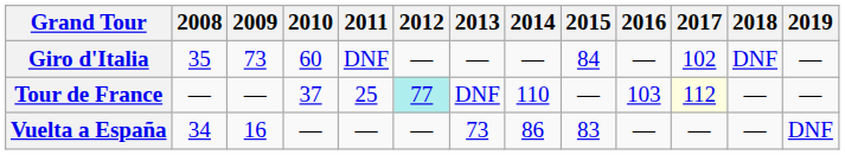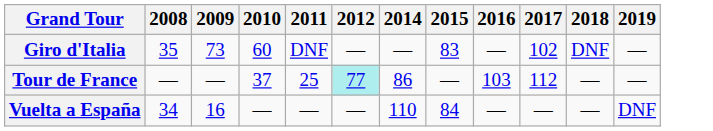 <table class="wikitable plainrowheaders">
 <tr>
 <th scope="col"><a href='#'>Grand Tour</a></th>
 <th scope="col">2008</th>
 <th scope="col">2009</th>
 <th scope="col">2010</th>
 <th scope="col">2011</th>
 <th scope="col">2012</th>
-<th scope="col">2013</th>
 <th scope="col">2014</th>
 <th scope="col">2015</th>
 <th scope="col">2016</th>
 <th scope="col">2017</th>
 <th scope="col">2018</th>
 <th scope="col">2019</th>
 </tr>
 <tr style="text-align:center;">
 <th scope="row"> <a href='#'>Giro d'Italia</a></th>
 <td><a href='#'>35</a></td>
 <td><a href='#'>73</a></td>
 <td><a href='#'>60</a></td>
 <td><a href='#'>DNF</a></td>
 <td>—</td>
 <td>—</td>
-<td>—</td>
-<td><a href='#'>84</a></td>
+<td><a href='#'>83</a></td>
 <td>—</td>
 <td><a href='#'>102</a></td>
 <td><a href='#'>DNF</a></td>
 <td>—</td>
 </tr>
 <tr style="text-align:center;">
 <th scope="row"> <a href='#'>Tour de France</a></th>
 <td>—</td>
 <td>—</td>
 <td><a href='#'>37</a></td>
 <td><a href='#'>25</a></td>
 <td style="background: paleturquoise;"><a href='#'>77</a></td>
-<td><a href='#'>DNF</a></td>
-<td><a href='#'>110</a></td>
+<td><a href='#'>86</a></td>
 <td>—</td>
 <td><a href='#'>103</a></td>
-<td style="background: lightyellow;"><a href='#'>112</a></td>
+<td><a href='#'>112</a></td>
 <td>—</td>
 <td>—</td>
 </tr>
 <tr style="text-align:center;">
 <th scope="row"> <a href='#'>Vuelta a España</a></th>
 <td><a href='#'>34</a></td>
 <td><a href='#'>16</a></td>
 <td>—</td>
 <td>—</td>
 <td>—</td>
-<td><a href='#'>73</a></td>
-<td><a href='#'>86</a></td>
-<td><a href='#'>83</a></td>
+<td><a href='#'>110</a></td>
+<td><a href='#'>84</a></td>
 <td>—</td>
 <td>—</td>
 <td>—</td>
 <td><a href='#'>DNF</a></td>
 </tr>
 </table>
